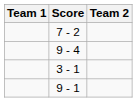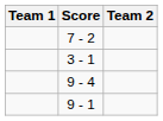 <table class="wikitable" border="1">
 <tr>
 <th>Team 1</th>
 <th>Score</th>
 <th>Team 2</th>
 </tr>
 <tr>
 <td></td>
 <td align="center">7 - 2</td>
 <td></td>
 </tr>
 <tr>
 <td></td>
-<td align="center">9 - 4</td>
+<td align="center">3 - 1</td>
 <td></td>
 </tr>
 <tr>
 <td></td>
-<td align="center">3 - 1</td>
+<td align="center">9 - 4</td>
 <td></td>
 </tr>
 <tr>
 <td></td>
 <td align="center">9 - 1</td>
 <td></td>
 </tr>
 </table>
